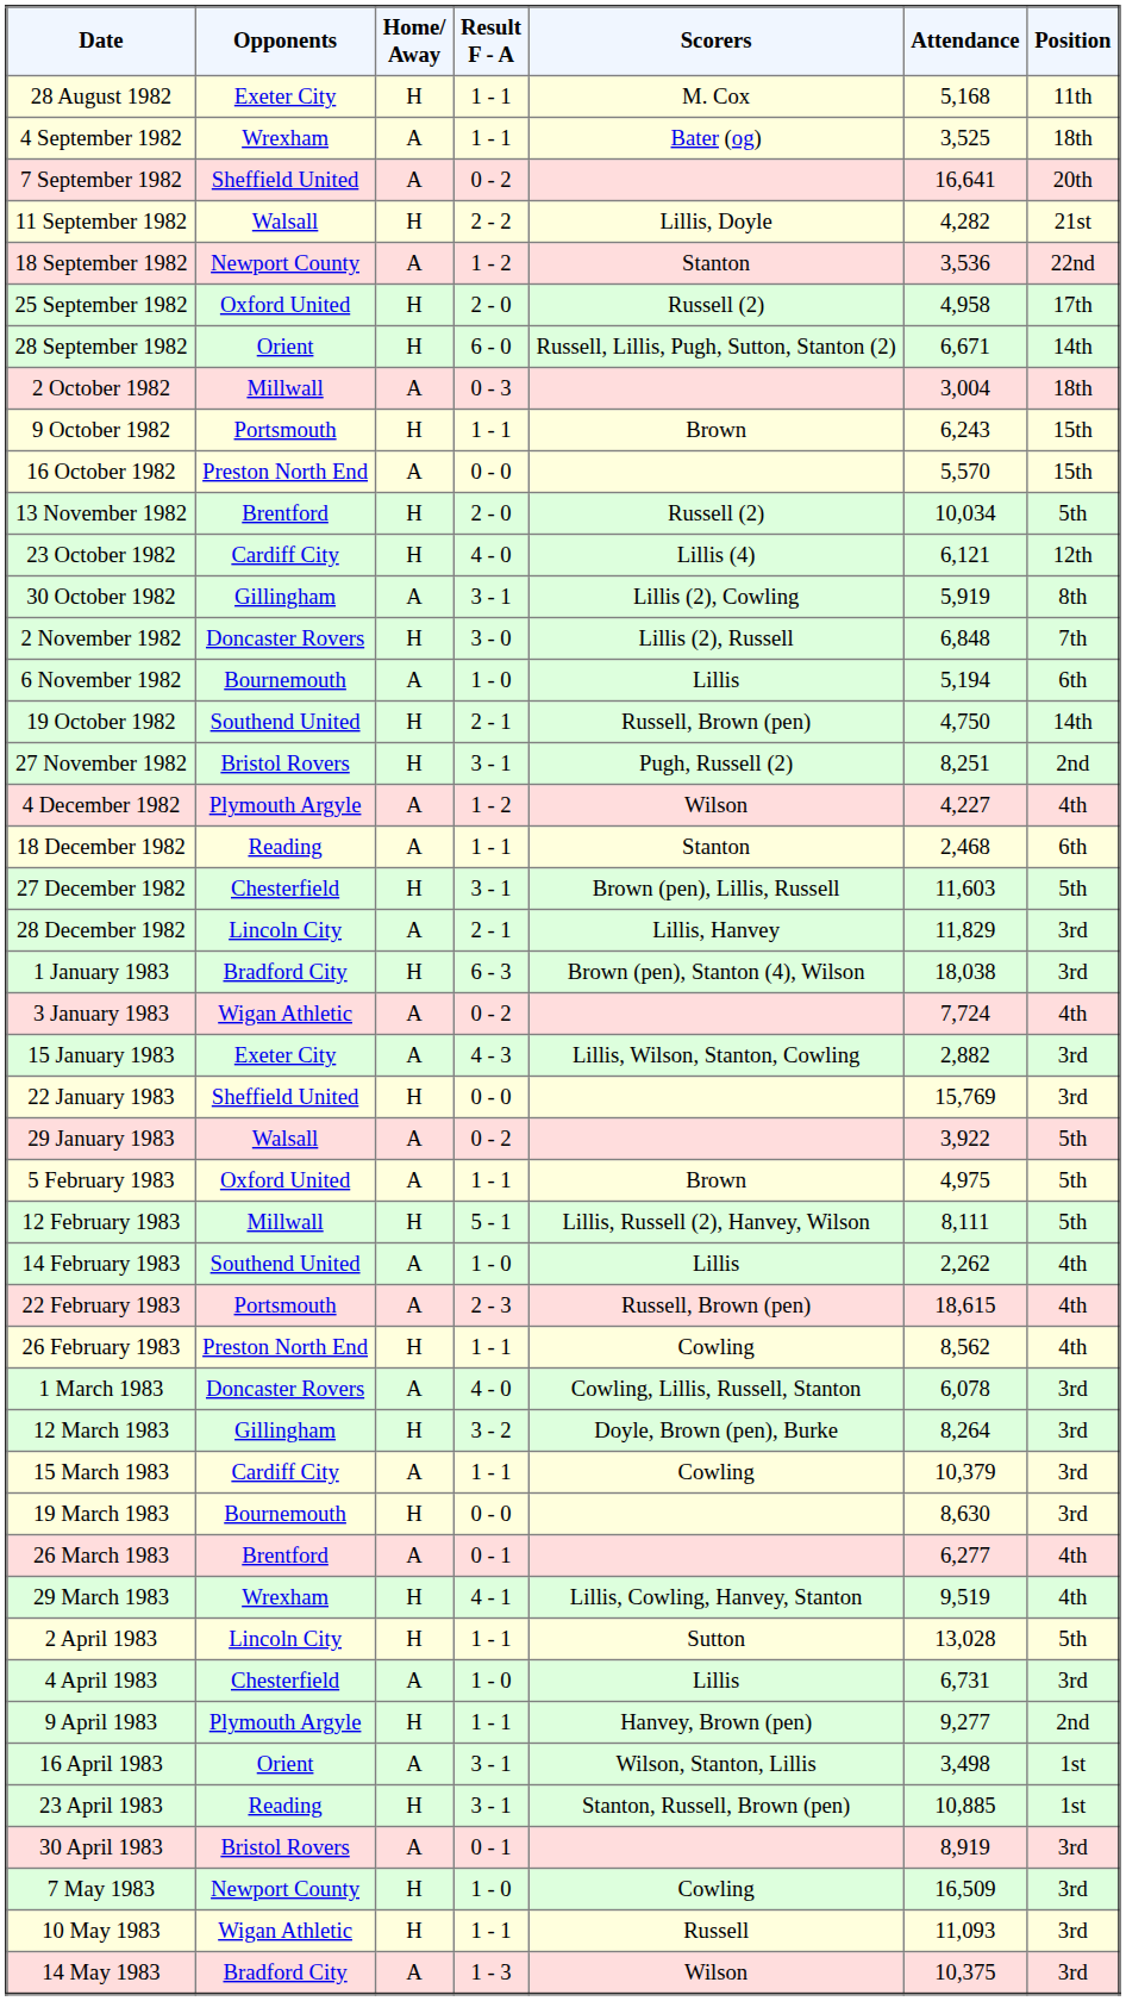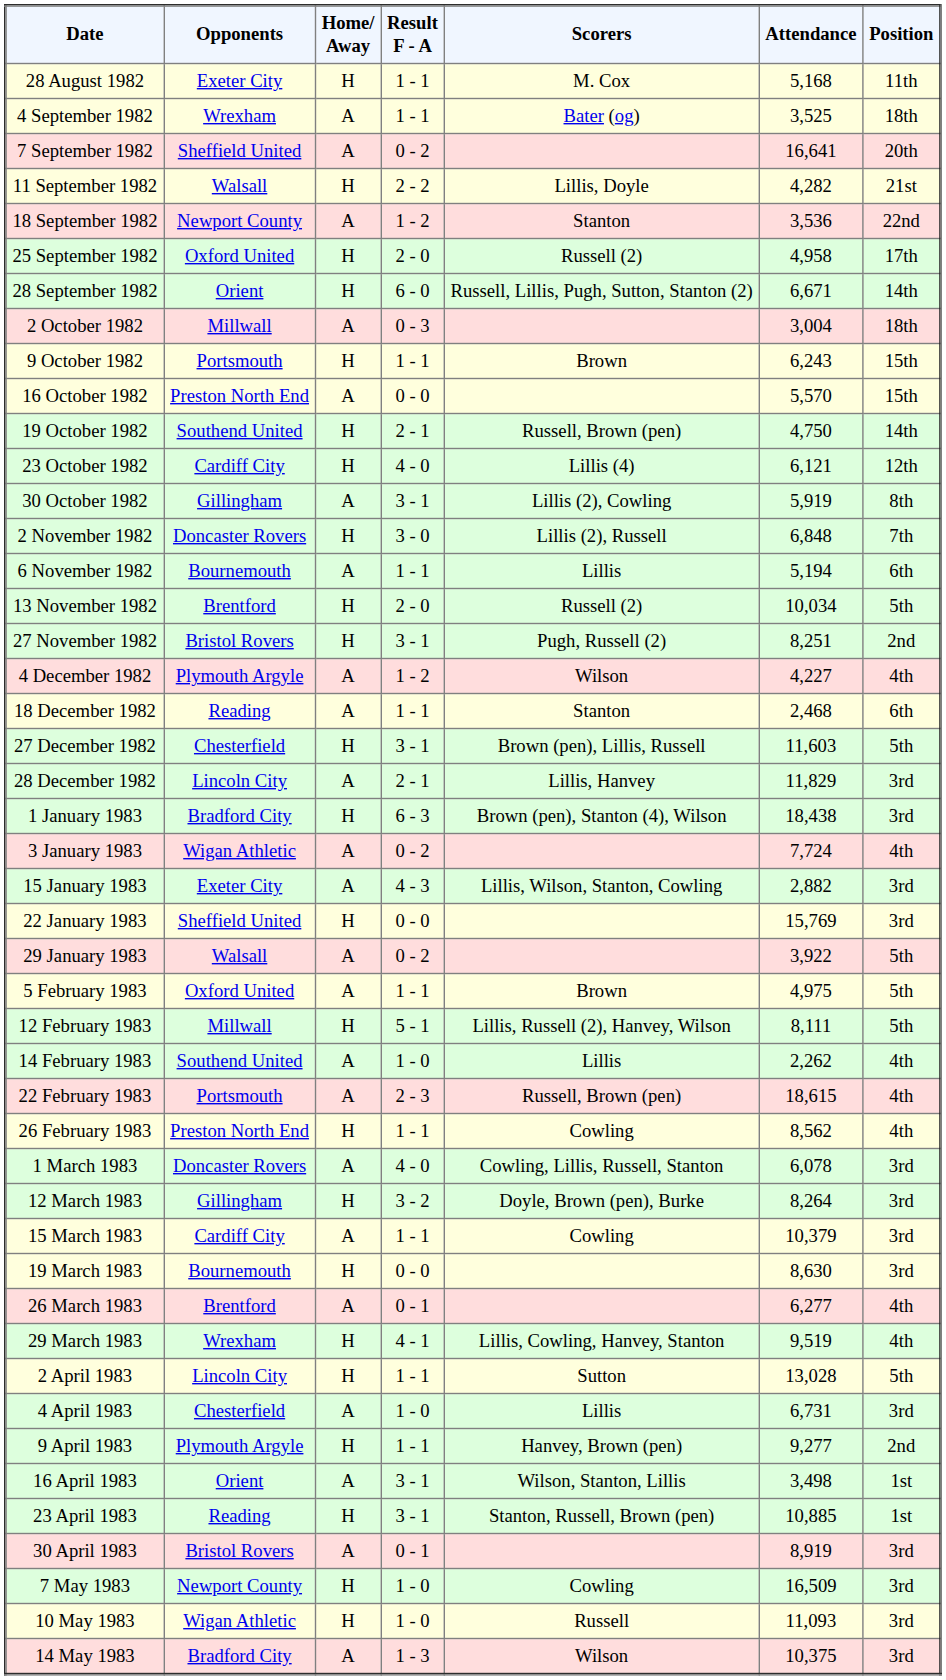 <table border="2" cellpadding="4" style="border-collapse:collapse; text-align:center; font-size:smaller;">
 <tr style="background:#f0f6ff;">
 <th><strong>Date</strong></th>
 <th><strong>Opponents</strong></th>
 <th><strong>Home/<br>Away</strong></th>
 <th><strong>Result<br>F - A</strong></th>
 <th><strong>Scorers</strong></th>
 <th><strong>Attendance</strong></th>
 <th><strong>Position</strong></th>
 </tr>
 <tr bgcolor="#ffffdd">
 <td>28 August 1982</td>
 <td><a href='#'>Exeter City</a></td>
 <td>H</td>
 <td>1 - 1</td>
 <td>M. Cox</td>
 <td>5,168</td>
 <td>11th</td>
 </tr>
 <tr bgcolor="#ffffdd">
 <td>4 September 1982</td>
 <td><a href='#'>Wrexham</a></td>
 <td>A</td>
 <td>1 - 1</td>
 <td><a href='#'>Bater</a> (<a href='#'>og</a>)</td>
 <td>3,525</td>
 <td>18th</td>
 </tr>
 <tr bgcolor="#ffdddd">
 <td>7 September 1982</td>
 <td><a href='#'>Sheffield United</a></td>
 <td>A</td>
 <td>0 - 2</td>
 <td></td>
 <td>16,641</td>
 <td>20th</td>
 </tr>
 <tr bgcolor="#ffffdd">
 <td>11 September 1982</td>
 <td><a href='#'>Walsall</a></td>
 <td>H</td>
 <td>2 - 2</td>
 <td>Lillis, Doyle</td>
 <td>4,282</td>
 <td>21st</td>
 </tr>
 <tr bgcolor="#ffdddd">
 <td>18 September 1982</td>
 <td><a href='#'>Newport County</a></td>
 <td>A</td>
 <td>1 - 2</td>
 <td>Stanton</td>
 <td>3,536</td>
 <td>22nd</td>
 </tr>
 <tr bgcolor="#ddffdd">
 <td>25 September 1982</td>
 <td><a href='#'>Oxford United</a></td>
 <td>H</td>
 <td>2 - 0</td>
 <td>Russell (2)</td>
 <td>4,958</td>
 <td>17th</td>
 </tr>
 <tr bgcolor="#ddffdd">
 <td>28 September 1982</td>
 <td><a href='#'>Orient</a></td>
 <td>H</td>
 <td>6 - 0</td>
 <td>Russell, Lillis, Pugh, Sutton, Stanton (2)</td>
 <td>6,671</td>
 <td>14th</td>
 </tr>
 <tr bgcolor="#ffdddd">
 <td>2 October 1982</td>
 <td><a href='#'>Millwall</a></td>
 <td>A</td>
 <td>0 - 3</td>
 <td></td>
 <td>3,004</td>
 <td>18th</td>
 </tr>
 <tr bgcolor="#ffffdd">
 <td>9 October 1982</td>
 <td><a href='#'>Portsmouth</a></td>
 <td>H</td>
 <td>1 - 1</td>
 <td>Brown</td>
 <td>6,243</td>
 <td>15th</td>
 </tr>
 <tr bgcolor="#ffffdd">
 <td>16 October 1982</td>
 <td><a href='#'>Preston North End</a></td>
 <td>A</td>
 <td>0 - 0</td>
 <td></td>
 <td>5,570</td>
 <td>15th</td>
 </tr>
 <tr bgcolor="#ddffdd">
-<td>13 November 1982</td>
-<td><a href='#'>Brentford</a></td>
+<td>19 October 1982</td>
+<td><a href='#'>Southend United</a></td>
 <td>H</td>
-<td>2 - 0</td>
-<td>Russell (2)</td>
-<td>10,034</td>
-<td>5th</td>
+<td>2 - 1</td>
+<td>Russell, Brown (pen)</td>
+<td>4,750</td>
+<td>14th</td>
 </tr>
 <tr bgcolor="#ddffdd">
 <td>23 October 1982</td>
 <td><a href='#'>Cardiff City</a></td>
 <td>H</td>
 <td>4 - 0</td>
 <td>Lillis (4)</td>
 <td>6,121</td>
 <td>12th</td>
 </tr>
 <tr bgcolor="#ddffdd">
 <td>30 October 1982</td>
 <td><a href='#'>Gillingham</a></td>
 <td>A</td>
 <td>3 - 1</td>
 <td>Lillis (2), Cowling</td>
 <td>5,919</td>
 <td>8th</td>
 </tr>
 <tr bgcolor="#ddffdd">
 <td>2 November 1982</td>
 <td><a href='#'>Doncaster Rovers</a></td>
 <td>H</td>
 <td>3 - 0</td>
 <td>Lillis (2), Russell</td>
 <td>6,848</td>
 <td>7th</td>
 </tr>
 <tr bgcolor="#ddffdd">
 <td>6 November 1982</td>
 <td><a href='#'>Bournemouth</a></td>
 <td>A</td>
-<td>1 - 0</td>
+<td>1 - 1</td>
 <td>Lillis</td>
 <td>5,194</td>
 <td>6th</td>
 </tr>
 <tr bgcolor="#ddffdd">
-<td>19 October 1982</td>
-<td><a href='#'>Southend United</a></td>
+<td>13 November 1982</td>
+<td><a href='#'>Brentford</a></td>
 <td>H</td>
-<td>2 - 1</td>
-<td>Russell, Brown (pen)</td>
-<td>4,750</td>
-<td>14th</td>
+<td>2 - 0</td>
+<td>Russell (2)</td>
+<td>10,034</td>
+<td>5th</td>
 </tr>
 <tr bgcolor="#ddffdd">
 <td>27 November 1982</td>
 <td><a href='#'>Bristol Rovers</a></td>
 <td>H</td>
 <td>3 - 1</td>
 <td>Pugh, Russell (2)</td>
 <td>8,251</td>
 <td>2nd</td>
 </tr>
 <tr bgcolor="#ffdddd">
 <td>4 December 1982</td>
 <td><a href='#'>Plymouth Argyle</a></td>
 <td>A</td>
 <td>1 - 2</td>
 <td>Wilson</td>
 <td>4,227</td>
 <td>4th</td>
 </tr>
 <tr bgcolor="#ffffdd">
 <td>18 December 1982</td>
 <td><a href='#'>Reading</a></td>
 <td>A</td>
 <td>1 - 1</td>
 <td>Stanton</td>
 <td>2,468</td>
 <td>6th</td>
 </tr>
 <tr bgcolor="#ddffdd">
 <td>27 December 1982</td>
 <td><a href='#'>Chesterfield</a></td>
 <td>H</td>
 <td>3 - 1</td>
 <td>Brown (pen), Lillis, Russell</td>
 <td>11,603</td>
 <td>5th</td>
 </tr>
 <tr bgcolor="#ddffdd">
 <td>28 December 1982</td>
 <td><a href='#'>Lincoln City</a></td>
 <td>A</td>
 <td>2 - 1</td>
 <td>Lillis, Hanvey</td>
 <td>11,829</td>
 <td>3rd</td>
 </tr>
 <tr bgcolor="#ddffdd">
 <td>1 January 1983</td>
 <td><a href='#'>Bradford City</a></td>
 <td>H</td>
 <td>6 - 3</td>
 <td>Brown (pen), Stanton (4), Wilson</td>
-<td>18,038</td>
+<td>18,438</td>
 <td>3rd</td>
 </tr>
 <tr bgcolor="#ffdddd">
 <td>3 January 1983</td>
 <td><a href='#'>Wigan Athletic</a></td>
 <td>A</td>
 <td>0 - 2</td>
 <td></td>
 <td>7,724</td>
 <td>4th</td>
 </tr>
 <tr bgcolor="#ddffdd">
 <td>15 January 1983</td>
 <td><a href='#'>Exeter City</a></td>
 <td>A</td>
 <td>4 - 3</td>
 <td>Lillis, Wilson, Stanton, Cowling</td>
 <td>2,882</td>
 <td>3rd</td>
 </tr>
 <tr bgcolor="#ffffdd">
 <td>22 January 1983</td>
 <td><a href='#'>Sheffield United</a></td>
 <td>H</td>
 <td>0 - 0</td>
 <td></td>
 <td>15,769</td>
 <td>3rd</td>
 </tr>
 <tr bgcolor="#ffdddd">
 <td>29 January 1983</td>
 <td><a href='#'>Walsall</a></td>
 <td>A</td>
 <td>0 - 2</td>
 <td></td>
 <td>3,922</td>
 <td>5th</td>
 </tr>
 <tr bgcolor="#ffffdd">
 <td>5 February 1983</td>
 <td><a href='#'>Oxford United</a></td>
 <td>A</td>
 <td>1 - 1</td>
 <td>Brown</td>
 <td>4,975</td>
 <td>5th</td>
 </tr>
 <tr bgcolor="#ddffdd">
 <td>12 February 1983</td>
 <td><a href='#'>Millwall</a></td>
 <td>H</td>
 <td>5 - 1</td>
 <td>Lillis, Russell (2), Hanvey, Wilson</td>
 <td>8,111</td>
 <td>5th</td>
 </tr>
 <tr bgcolor="#ddffdd">
 <td>14 February 1983</td>
 <td><a href='#'>Southend United</a></td>
 <td>A</td>
 <td>1 - 0</td>
 <td>Lillis</td>
 <td>2,262</td>
 <td>4th</td>
 </tr>
 <tr bgcolor="#ffdddd">
 <td>22 February 1983</td>
 <td><a href='#'>Portsmouth</a></td>
 <td>A</td>
 <td>2 - 3</td>
 <td>Russell, Brown (pen)</td>
 <td>18,615</td>
 <td>4th</td>
 </tr>
 <tr bgcolor="#ffffdd">
 <td>26 February 1983</td>
 <td><a href='#'>Preston North End</a></td>
 <td>H</td>
 <td>1 - 1</td>
 <td>Cowling</td>
 <td>8,562</td>
 <td>4th</td>
 </tr>
 <tr bgcolor="#ddffdd">
 <td>1 March 1983</td>
 <td><a href='#'>Doncaster Rovers</a></td>
 <td>A</td>
 <td>4 - 0</td>
 <td>Cowling, Lillis, Russell, Stanton</td>
 <td>6,078</td>
 <td>3rd</td>
 </tr>
 <tr bgcolor="#ddffdd">
 <td>12 March 1983</td>
 <td><a href='#'>Gillingham</a></td>
 <td>H</td>
 <td>3 - 2</td>
 <td>Doyle, Brown (pen), Burke</td>
 <td>8,264</td>
 <td>3rd</td>
 </tr>
 <tr bgcolor="#ffffdd">
 <td>15 March 1983</td>
 <td><a href='#'>Cardiff City</a></td>
 <td>A</td>
 <td>1 - 1</td>
 <td>Cowling</td>
 <td>10,379</td>
 <td>3rd</td>
 </tr>
 <tr bgcolor="#ffffdd">
 <td>19 March 1983</td>
 <td><a href='#'>Bournemouth</a></td>
 <td>H</td>
 <td>0 - 0</td>
 <td></td>
 <td>8,630</td>
 <td>3rd</td>
 </tr>
 <tr bgcolor="#ffdddd">
 <td>26 March 1983</td>
 <td><a href='#'>Brentford</a></td>
 <td>A</td>
 <td>0 - 1</td>
 <td></td>
 <td>6,277</td>
 <td>4th</td>
 </tr>
 <tr bgcolor="#ddffdd">
 <td>29 March 1983</td>
 <td><a href='#'>Wrexham</a></td>
 <td>H</td>
 <td>4 - 1</td>
 <td>Lillis, Cowling, Hanvey, Stanton</td>
 <td>9,519</td>
 <td>4th</td>
 </tr>
 <tr bgcolor="#ffffdd">
 <td>2 April 1983</td>
 <td><a href='#'>Lincoln City</a></td>
 <td>H</td>
 <td>1 - 1</td>
 <td>Sutton</td>
 <td>13,028</td>
 <td>5th</td>
 </tr>
 <tr bgcolor="#ddffdd">
 <td>4 April 1983</td>
 <td><a href='#'>Chesterfield</a></td>
 <td>A</td>
 <td>1 - 0</td>
 <td>Lillis</td>
 <td>6,731</td>
 <td>3rd</td>
 </tr>
 <tr bgcolor="#ddffdd">
 <td>9 April 1983</td>
 <td><a href='#'>Plymouth Argyle</a></td>
 <td>H</td>
 <td>1 - 1</td>
 <td>Hanvey, Brown (pen)</td>
 <td>9,277</td>
 <td>2nd</td>
 </tr>
 <tr bgcolor="#ddffdd">
 <td>16 April 1983</td>
 <td><a href='#'>Orient</a></td>
 <td>A</td>
 <td>3 - 1</td>
 <td>Wilson, Stanton, Lillis</td>
 <td>3,498</td>
 <td>1st</td>
 </tr>
 <tr bgcolor="#ddffdd">
 <td>23 April 1983</td>
 <td><a href='#'>Reading</a></td>
 <td>H</td>
 <td>3 - 1</td>
 <td>Stanton, Russell, Brown (pen)</td>
 <td>10,885</td>
 <td>1st</td>
 </tr>
 <tr bgcolor="#ffdddd">
 <td>30 April 1983</td>
 <td><a href='#'>Bristol Rovers</a></td>
 <td>A</td>
 <td>0 - 1</td>
 <td></td>
 <td>8,919</td>
 <td>3rd</td>
 </tr>
 <tr bgcolor="#ddffdd">
 <td>7 May 1983</td>
 <td><a href='#'>Newport County</a></td>
 <td>H</td>
 <td>1 - 0</td>
 <td>Cowling</td>
 <td>16,509</td>
 <td>3rd</td>
 </tr>
 <tr bgcolor="#ffffdd">
 <td>10 May 1983</td>
 <td><a href='#'>Wigan Athletic</a></td>
 <td>H</td>
-<td>1 - 1</td>
+<td>1 - 0</td>
 <td>Russell</td>
 <td>11,093</td>
 <td>3rd</td>
 </tr>
 <tr bgcolor="#ffdddd">
 <td>14 May 1983</td>
 <td><a href='#'>Bradford City</a></td>
 <td>A</td>
 <td>1 - 3</td>
 <td>Wilson</td>
 <td>10,375</td>
 <td>3rd</td>
 </tr>
 </table>
